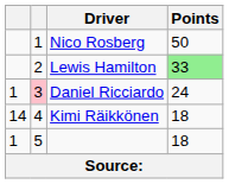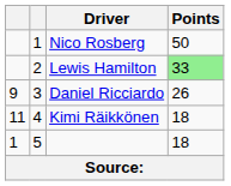 <table class="wikitable" style="font-size: 85%;">
 <tr>
 <th></th>
 <th></th>
 <th>Driver</th>
 <th>Points</th>
 </tr>
 <tr>
 <td align="left"></td>
 <td align="center">1</td>
 <td> <a href='#'>Nico Rosberg</a></td>
 <td align="left">50</td>
 </tr>
 <tr>
 <td align="left"></td>
 <td align="center">2</td>
 <td> <a href='#'>Lewis Hamilton</a></td>
 <td align="left" style="background: lightgreen;">33</td>
 </tr>
 <tr>
-<td align="left"> 1</td>
-<td align="center" style="background: pink;">3</td>
+<td align="left"> 9</td>
+<td align="center">3</td>
 <td> <a href='#'>Daniel Ricciardo</a></td>
-<td align="left">24</td>
+<td align="left">26</td>
 </tr>
 <tr>
-<td align="left"> 14</td>
+<td align="left"> 11</td>
 <td align="center">4</td>
 <td> <a href='#'>Kimi Räikkönen</a></td>
 <td align="left">18</td>
 </tr>
 <tr>
 <td align="left"> 1</td>
 <td align="center">5</td>
 <td></td>
 <td align="left">18</td>
 </tr>
 <tr>
 <th colspan=4>Source:</th>
 </tr>
 </table>
